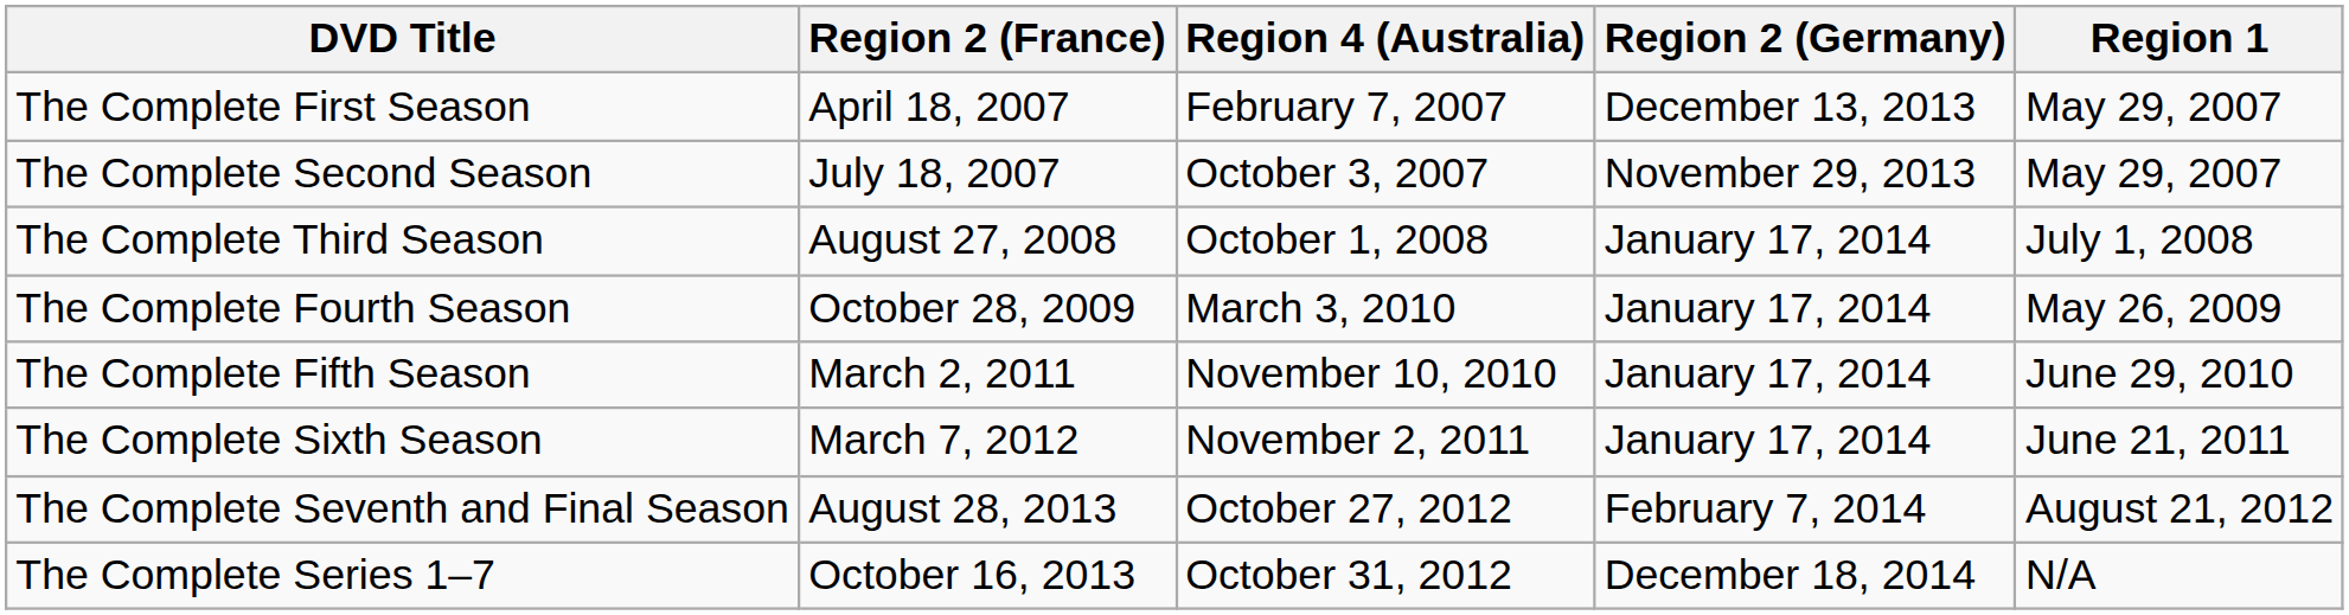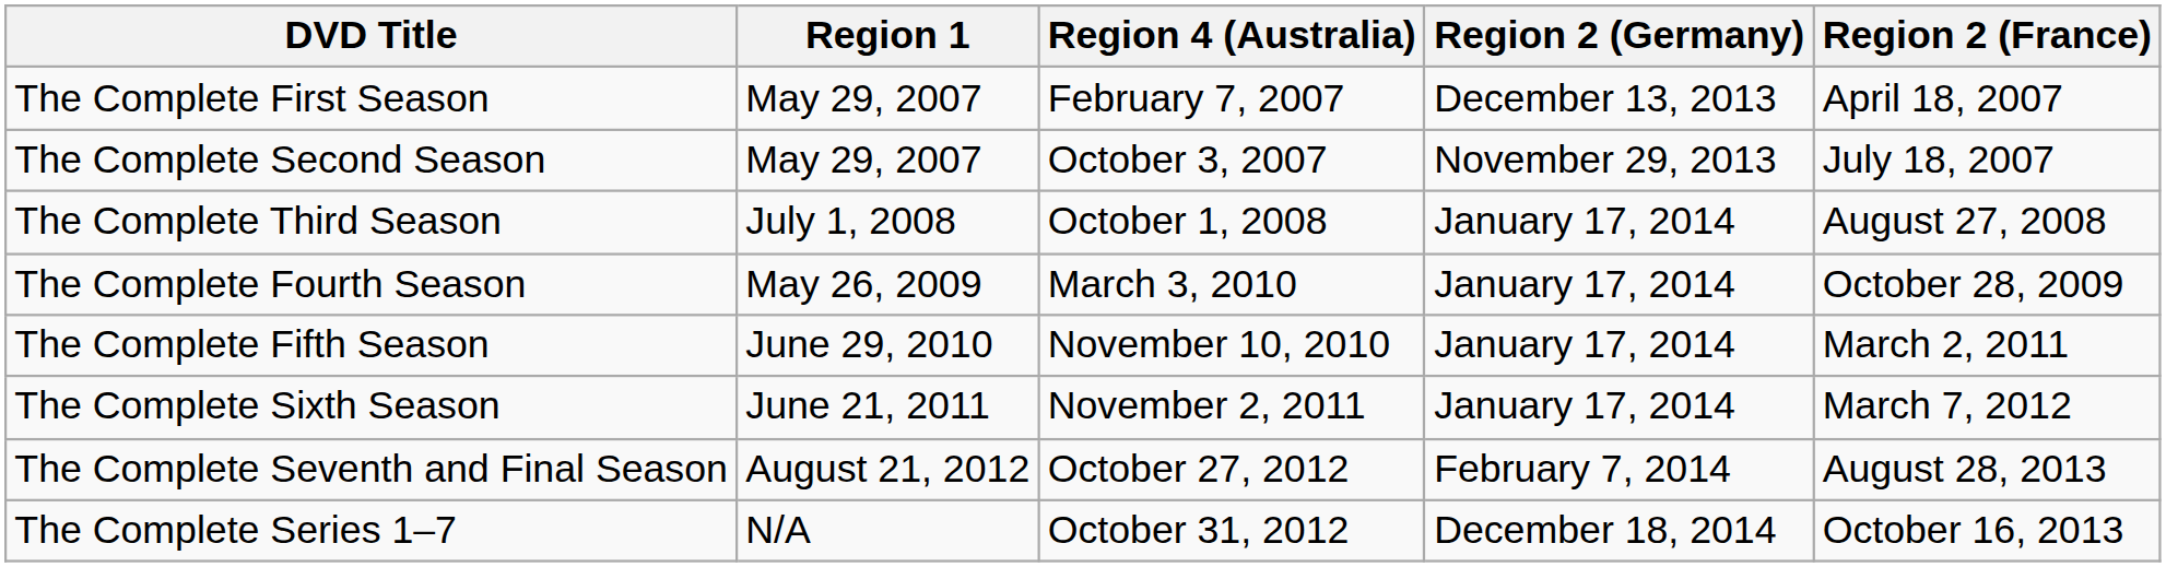 <table class="wikitable">
 <tr>
 <th>DVD Title</th>
-<th>Region 2 (France)</th>
+<th>Region 1</th>
 <th>Region 4 (Australia)</th>
 <th>Region 2 (Germany)</th>
-<th>Region 1</th>
+<th>Region 2 (France)</th>
 </tr>
 <tr>
 <td>The Complete First Season</td>
-<td>April 18, 2007</td>
+<td>May 29, 2007</td>
 <td>February 7, 2007</td>
 <td>December 13, 2013</td>
-<td>May 29, 2007</td>
+<td>April 18, 2007</td>
 </tr>
 <tr>
 <td>The Complete Second Season</td>
-<td>July 18, 2007</td>
+<td>May 29, 2007</td>
 <td>October 3, 2007</td>
 <td>November 29, 2013</td>
-<td>May 29, 2007</td>
+<td>July 18, 2007</td>
 </tr>
 <tr>
 <td>The Complete Third Season</td>
-<td>August 27, 2008</td>
+<td>July 1, 2008</td>
 <td>October 1, 2008</td>
 <td>January 17, 2014</td>
-<td>July 1, 2008</td>
+<td>August 27, 2008</td>
 </tr>
 <tr>
 <td>The Complete Fourth Season</td>
-<td>October 28, 2009</td>
+<td>May 26, 2009</td>
 <td>March 3, 2010</td>
 <td>January 17, 2014</td>
-<td>May 26, 2009</td>
+<td>October 28, 2009</td>
 </tr>
 <tr>
 <td>The Complete Fifth Season</td>
-<td>March 2, 2011</td>
+<td>June 29, 2010</td>
 <td>November 10, 2010</td>
 <td>January 17, 2014</td>
-<td>June 29, 2010</td>
+<td>March 2, 2011</td>
 </tr>
 <tr>
 <td>The Complete Sixth Season</td>
-<td>March 7, 2012</td>
+<td>June 21, 2011</td>
 <td>November 2, 2011</td>
 <td>January 17, 2014</td>
-<td>June 21, 2011</td>
+<td>March 7, 2012</td>
 </tr>
 <tr>
 <td>The Complete Seventh and Final Season</td>
-<td>August 28, 2013</td>
+<td>August 21, 2012</td>
 <td>October 27, 2012</td>
 <td>February 7, 2014</td>
-<td>August 21, 2012</td>
+<td>August 28, 2013</td>
 </tr>
 <tr>
 <td>The Complete Series 1–7</td>
-<td>October 16, 2013</td>
+<td>N/A</td>
 <td>October 31, 2012</td>
 <td>December 18, 2014</td>
-<td>N/A</td>
+<td>October 16, 2013</td>
 </tr>
 </table>
